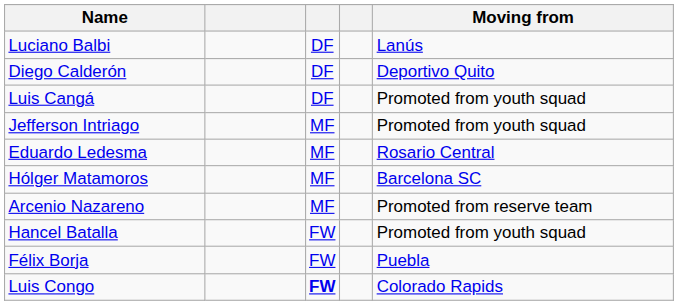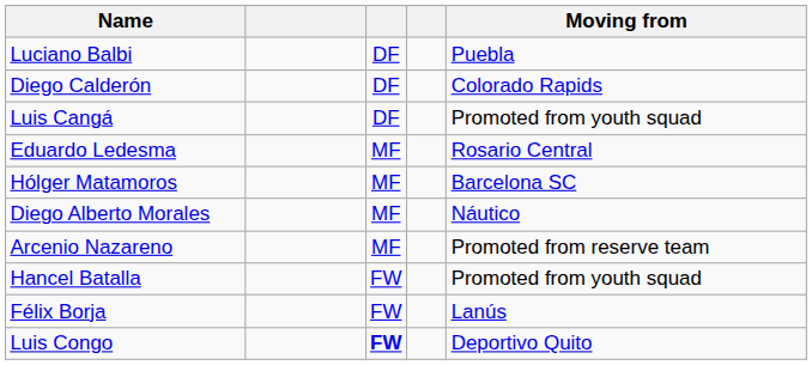 <table class="wikitable" style="text-align: center; width:50%">
 <tr>
 </tr>
 <tr>
 <th width=30% align="center">Name</th>
 <th width=15% align="center"></th>
 <th width=5% align="center"></th>
 <th width=5% align="center"></th>
 <th width=45% align="center">Moving from</th>
 </tr>
 <tr>
 <td align=left><a href='#'>Luciano Balbi</a></td>
 <td></td>
 <td><a href='#'>DF</a></td>
 <td></td>
-<td align=left><a href='#'>Lanús</a> </td>
+<td align=left><a href='#'>Puebla</a> </td>
 </tr>
 <tr>
 <td align=left><a href='#'>Diego Calderón</a></td>
 <td></td>
 <td><a href='#'>DF</a></td>
 <td></td>
-<td align=left><a href='#'>Deportivo Quito</a> </td>
+<td align=left><a href='#'>Colorado Rapids</a> </td>
 </tr>
 <tr>
 <td align=left><a href='#'>Luis Cangá</a></td>
 <td></td>
 <td><a href='#'>DF</a></td>
-<td></td>
-<td align=left>Promoted from youth squad</td>
-</tr>
-<tr>
-<td align=left><a href='#'>Jefferson Intriago</a></td>
-<td></td>
-<td><a href='#'>MF</a></td>
 <td></td>
 <td align=left>Promoted from youth squad</td>
 </tr>
 <tr>
 <td align=left><a href='#'>Eduardo Ledesma</a></td>
 <td></td>
 <td><a href='#'>MF</a></td>
 <td></td>
 <td align=left><a href='#'>Rosario Central</a> </td>
 </tr>
 <tr>
 <td align=left><a href='#'>Hólger Matamoros</a></td>
 <td></td>
 <td><a href='#'>MF</a></td>
 <td></td>
 <td align=left><a href='#'>Barcelona SC</a> </td>
+</tr>
+<tr>
+<td align=left><a href='#'>Diego Alberto Morales</a></td>
+<td></td>
+<td><a href='#'>MF</a></td>
+<td></td>
+<td align=left><a href='#'>Náutico</a> </td>
 </tr>
 <tr>
 <td align=left><a href='#'>Arcenio Nazareno</a></td>
 <td></td>
 <td><a href='#'>MF</a></td>
 <td></td>
 <td align=left>Promoted from reserve team</td>
 </tr>
 <tr>
 <td align=left><a href='#'>Hancel Batalla</a></td>
 <td></td>
 <td><a href='#'>FW</a></td>
 <td></td>
 <td align=left>Promoted from youth squad</td>
 </tr>
 <tr>
 <td align=left><a href='#'>Félix Borja</a></td>
 <td></td>
 <td><a href='#'>FW</a></td>
 <td></td>
-<td align=left><a href='#'>Puebla</a> </td>
+<td align=left><a href='#'>Lanús</a> </td>
 </tr>
 <tr>
 <td align=left><a href='#'>Luis Congo</a></td>
 <td></td>
 <td><strong><a href='#'>FW</a></strong></td>
 <td></td>
-<td align=left><a href='#'>Colorado Rapids</a> </td>
+<td align=left><a href='#'>Deportivo Quito</a> </td>
 </tr>
 </table>
